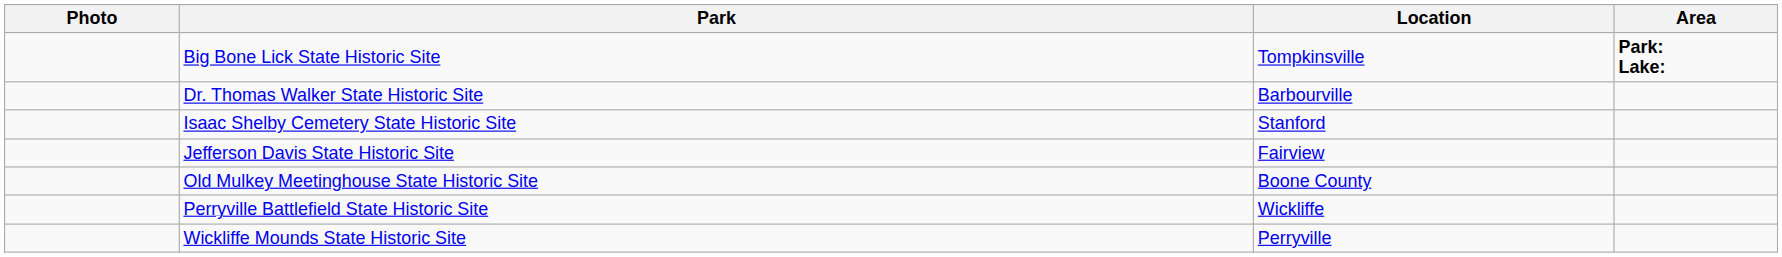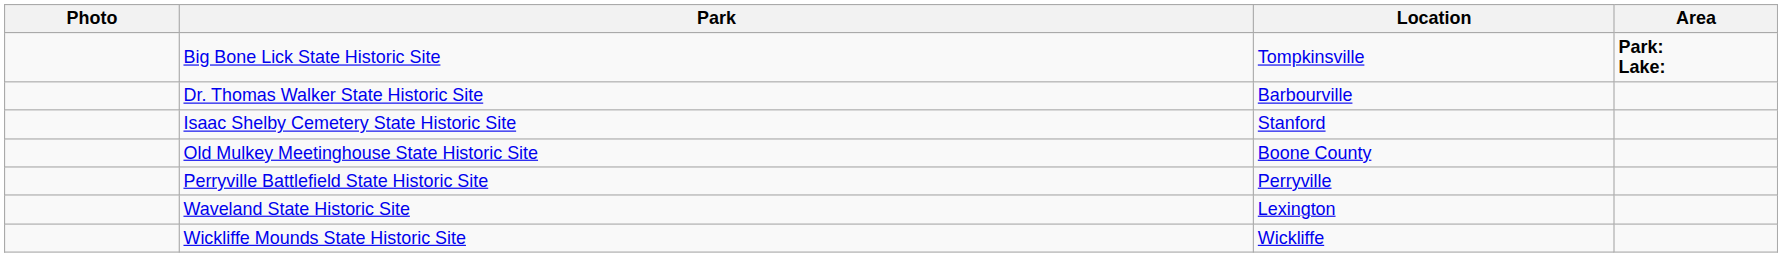 <table class="wikitable" width=100%>
 <tr>
 <th>Photo</th>
 <th>Park</th>
 <th>Location</th>
 <th>Area</th>
 </tr>
 <tr>
 <td></td>
 <td><a href='#'>Big Bone Lick State Historic Site</a></td>
 <td><a href='#'>Tompkinsville</a></td>
 <td><strong>Park:</strong> <br><strong>Lake:</strong> </td>
 </tr>
 <tr>
 <td></td>
 <td><a href='#'>Dr. Thomas Walker State Historic Site</a></td>
 <td><a href='#'>Barbourville</a></td>
 <td></td>
 </tr>
 <tr>
 <td></td>
 <td><a href='#'>Isaac Shelby Cemetery State Historic Site</a></td>
 <td><a href='#'>Stanford</a></td>
 <td></td>
 </tr>
 <tr>
 <td></td>
-<td><a href='#'>Jefferson Davis State Historic Site</a></td>
-<td><a href='#'>Fairview</a></td>
-<td></td>
-</tr>
-<tr>
-<td></td>
 <td><a href='#'>Old Mulkey Meetinghouse State Historic Site</a></td>
 <td><a href='#'>Boone County</a></td>
 <td></td>
 </tr>
 <tr>
 <td></td>
 <td><a href='#'>Perryville Battlefield State Historic Site</a></td>
-<td><a href='#'>Wickliffe</a></td>
+<td><a href='#'>Perryville</a></td>
+<td></td>
+</tr>
+<tr>
+<td></td>
+<td><a href='#'>Waveland State Historic Site</a></td>
+<td><a href='#'>Lexington</a></td>
 <td></td>
 </tr>
 <tr>
 <td></td>
 <td><a href='#'>Wickliffe Mounds State Historic Site</a></td>
-<td><a href='#'>Perryville</a></td>
+<td><a href='#'>Wickliffe</a></td>
 <td></td>
 </tr>
 </table>
